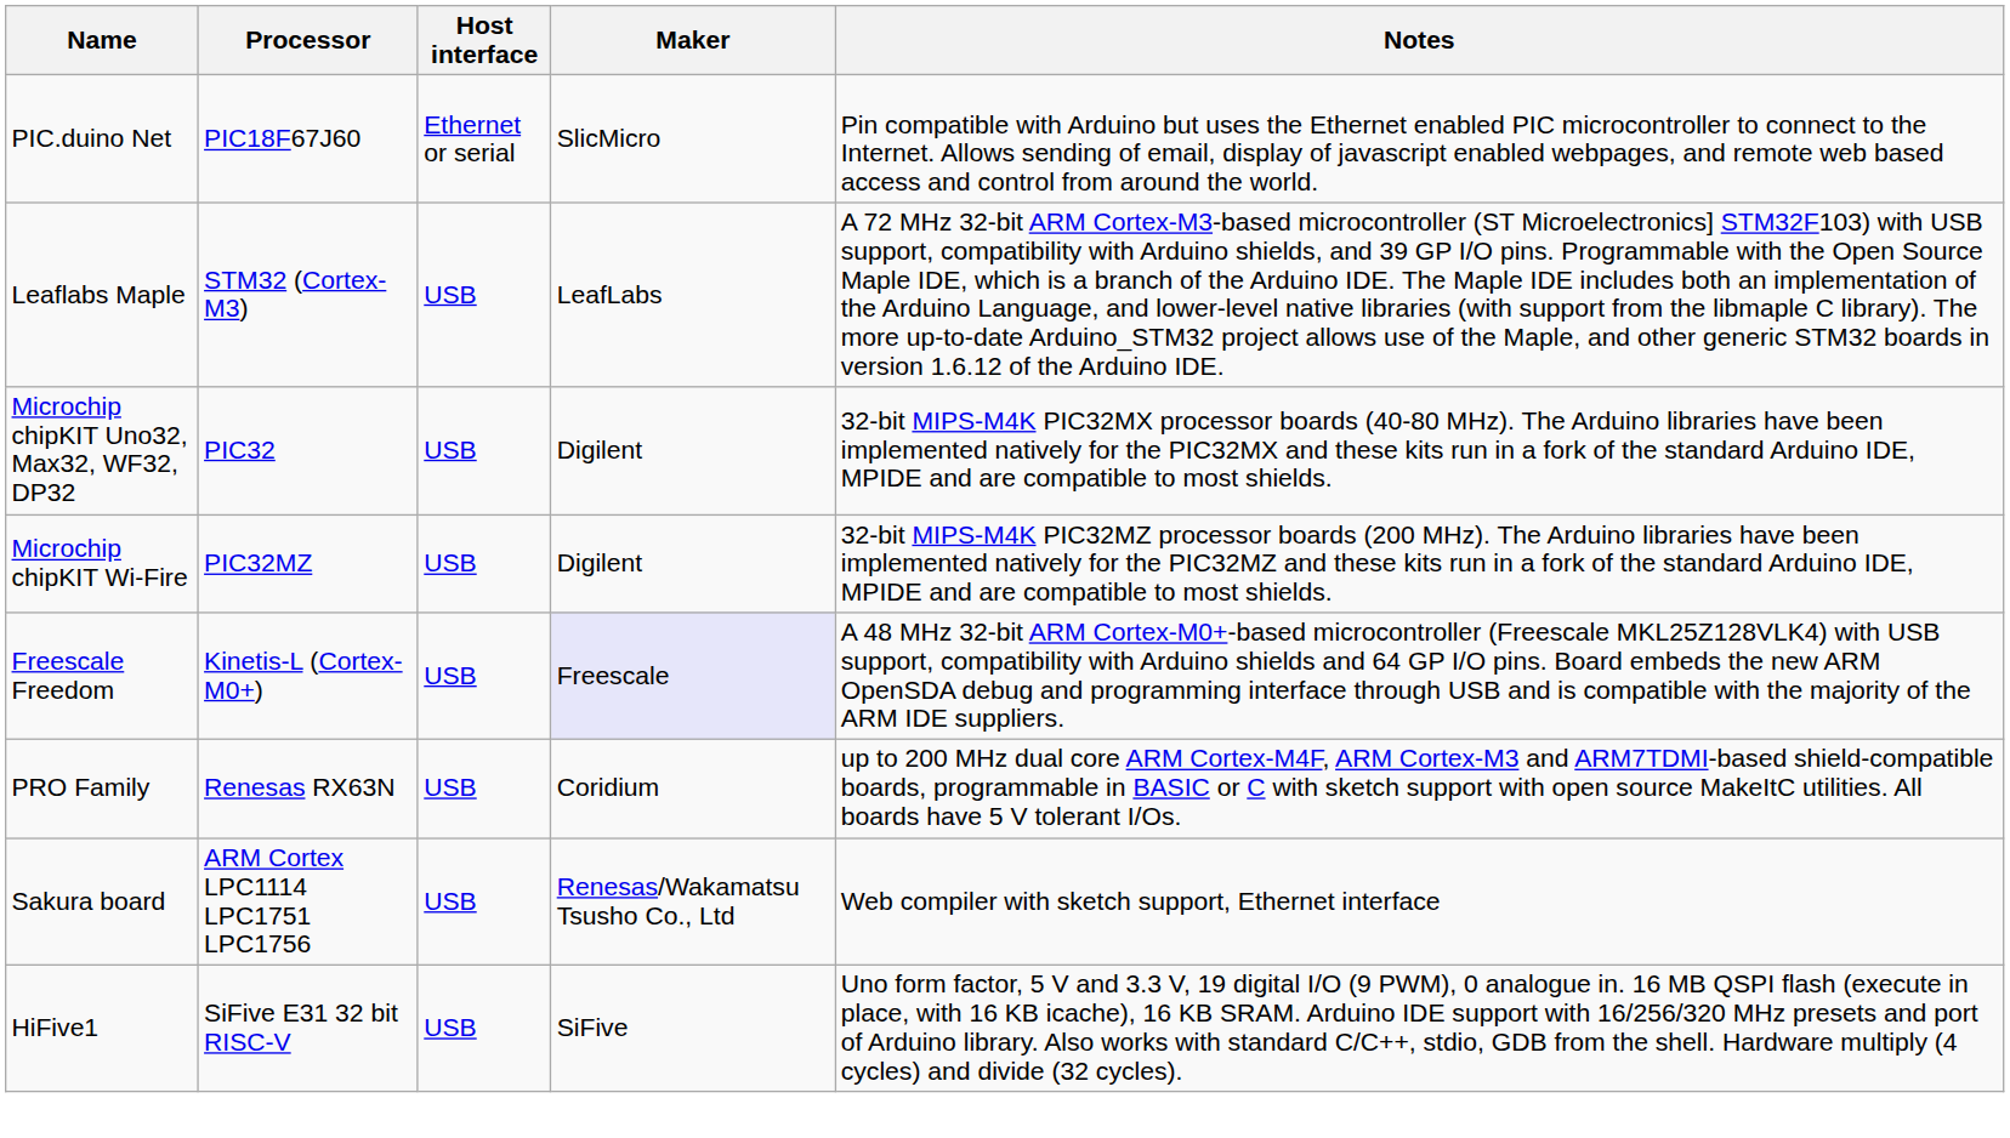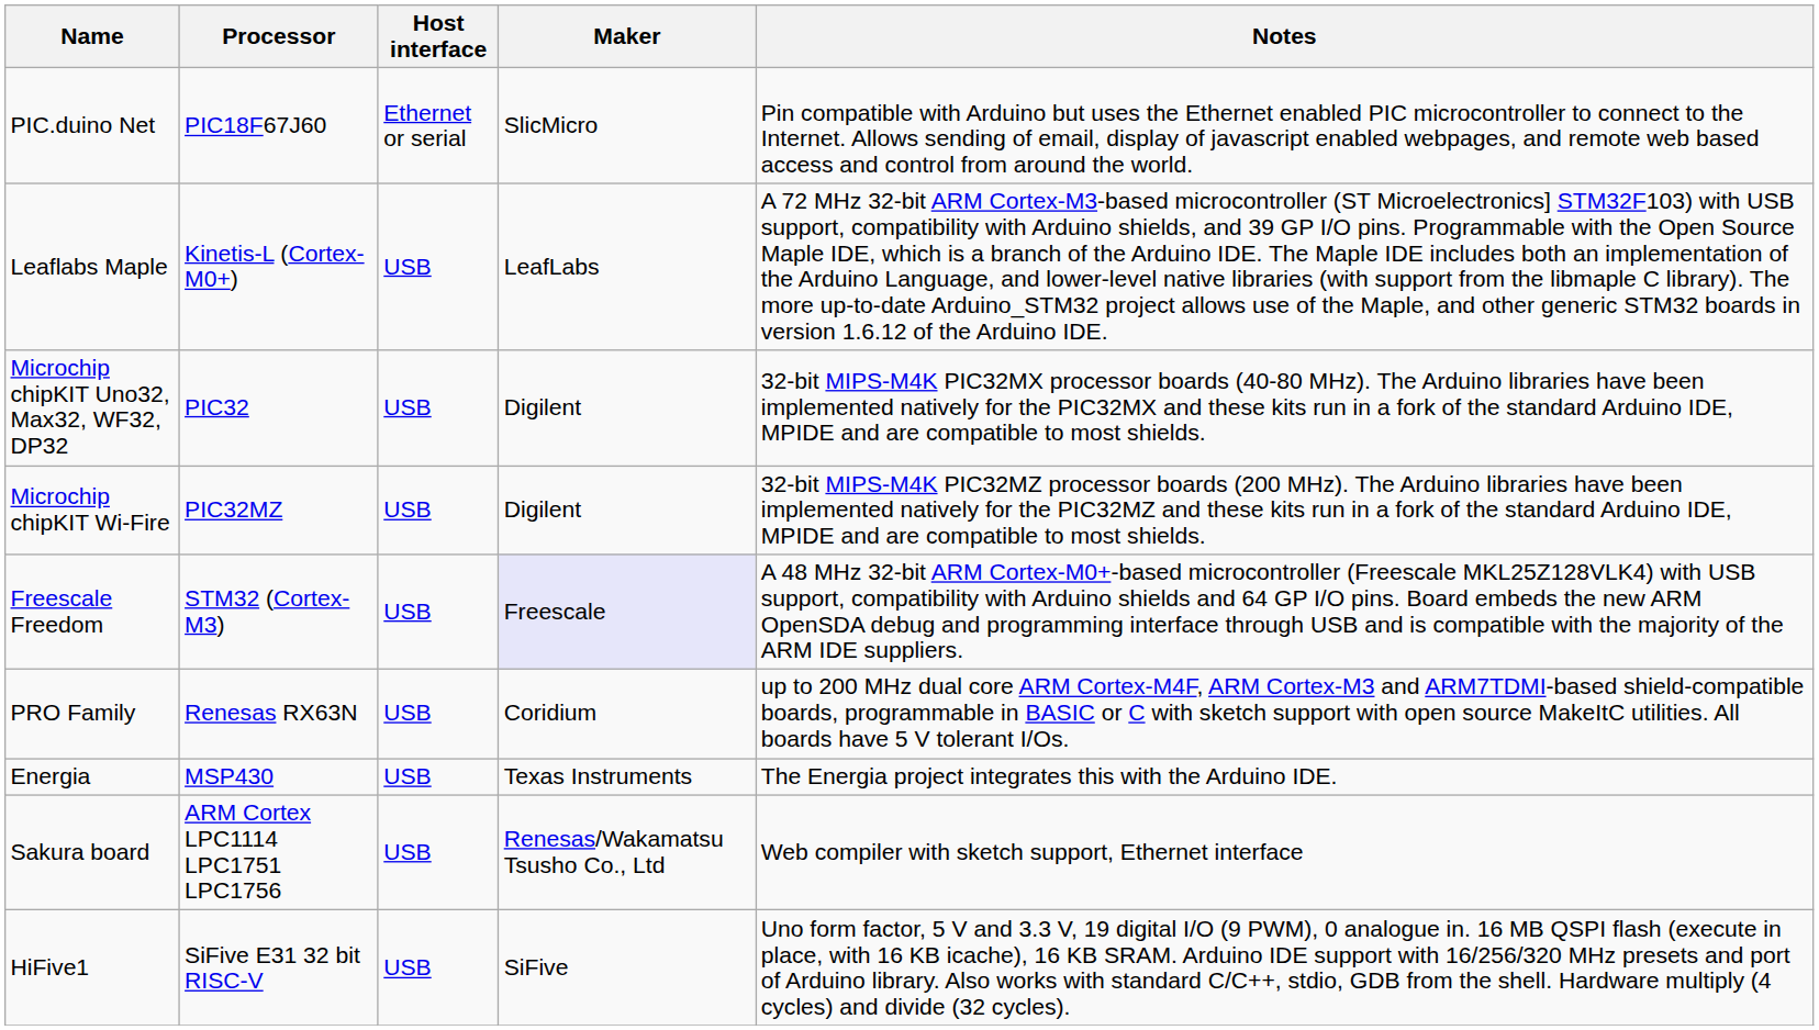 <table class="wikitable sortable">
 <tr>
 <th>Name</th>
 <th>Processor</th>
 <th>Host interface</th>
 <th>Maker</th>
 <th>Notes</th>
 </tr>
 <tr>
 <td>PIC.duino Net</td>
 <td><a href='#'>PIC18F</a>67J60</td>
 <td><a href='#'>Ethernet</a> or serial</td>
 <td>SlicMicro</td>
 <td><br>Pin compatible with Arduino but uses the Ethernet enabled PIC microcontroller to connect to the Internet.  Allows sending of email, display of javascript enabled webpages, and remote web based access and control from around the world.</td>
 </tr>
 <tr>
 <td>Leaflabs Maple</td>
-<td><a href='#'>STM32</a> (<a href='#'>Cortex-M3</a>)</td>
+<td><a href='#'>Kinetis-L</a> (<a href='#'>Cortex-M0+</a>)</td>
 <td><a href='#'>USB</a></td>
 <td>LeafLabs</td>
 <td> A 72 MHz 32-bit <a href='#'>ARM Cortex-M3</a>-based microcontroller (ST Microelectronics] <a href='#'>STM32F</a>103) with USB support, compatibility with Arduino shields, and 39 GP I/O pins. Programmable with the Open Source Maple IDE, which is a branch of the Arduino IDE. The Maple IDE includes both an implementation of the Arduino Language, and lower-level native libraries (with support from the libmaple C library). The more up-to-date Arduino_STM32 project allows use of the Maple, and other generic STM32 boards in version 1.6.12 of the Arduino IDE.</td>
 </tr>
 <tr>
 <td><a href='#'>Microchip</a> chipKIT Uno32, Max32, WF32, DP32</td>
 <td><a href='#'>PIC32</a></td>
 <td><a href='#'>USB</a></td>
 <td>Digilent</td>
 <td>32-bit <a href='#'>MIPS-M4K</a> PIC32MX processor boards (40-80 MHz). The Arduino libraries have been implemented natively for the PIC32MX and these kits run in a fork of the standard Arduino IDE, MPIDE and are compatible to most shields.</td>
 </tr>
 <tr>
 <td><a href='#'>Microchip</a> chipKIT Wi-Fire</td>
 <td><a href='#'>PIC32MZ</a></td>
 <td><a href='#'>USB</a></td>
 <td>Digilent</td>
 <td>32-bit <a href='#'>MIPS-M4K</a> PIC32MZ processor boards (200 MHz). The Arduino libraries have been implemented natively for the PIC32MZ and these kits run in a fork of the standard Arduino IDE, MPIDE and are compatible to most shields.</td>
 </tr>
 <tr>
 <td><a href='#'>Freescale</a> Freedom</td>
-<td><a href='#'>Kinetis-L</a> (<a href='#'>Cortex-M0+</a>)</td>
+<td><a href='#'>STM32</a> (<a href='#'>Cortex-M3</a>)</td>
 <td><a href='#'>USB</a></td>
 <td style="background: lavender;">Freescale</td>
 <td>A 48 MHz 32-bit <a href='#'>ARM Cortex-M0+</a>-based microcontroller (Freescale MKL25Z128VLK4) with USB support, compatibility with Arduino shields and 64 GP I/O pins. Board embeds the new ARM OpenSDA debug and programming interface through USB and is compatible with the majority of the ARM IDE suppliers.</td>
 </tr>
 <tr>
 <td>PRO Family</td>
 <td><a href='#'>Renesas</a> RX63N</td>
 <td><a href='#'>USB</a></td>
 <td>Coridium</td>
 <td>up to 200 MHz dual core <a href='#'>ARM Cortex-M4F</a>, <a href='#'>ARM Cortex-M3</a> and <a href='#'>ARM7TDMI</a>-based shield-compatible boards, programmable in <a href='#'>BASIC</a> or <a href='#'>C</a> with sketch support with open source MakeItC utilities. All boards have 5 V tolerant I/Os.</td>
+</tr>
+<tr>
+<td>Energia</td>
+<td><a href='#'>MSP430</a></td>
+<td><a href='#'>USB</a></td>
+<td>Texas Instruments</td>
+<td>The Energia project integrates this with the Arduino IDE.</td>
 </tr>
 <tr>
 <td>Sakura board</td>
 <td><a href='#'>ARM Cortex</a> LPC1114 LPC1751 LPC1756</td>
 <td><a href='#'>USB</a></td>
 <td><a href='#'>Renesas</a>/Wakamatsu Tsusho Co., Ltd</td>
 <td>Web compiler with sketch support, Ethernet interface</td>
 </tr>
 <tr>
 <td>HiFive1</td>
 <td>SiFive E31 32 bit <a href='#'>RISC-V</a></td>
 <td><a href='#'>USB</a></td>
 <td>SiFive</td>
 <td>Uno form factor, 5 V and 3.3 V, 19 digital I/O (9 PWM), 0 analogue in. 16 MB QSPI flash (execute in place, with 16 KB icache), 16 KB SRAM. Arduino IDE support with 16/256/320 MHz presets and port of Arduino library. Also works with standard C/C++, stdio, GDB from the shell. Hardware multiply (4 cycles) and divide (32 cycles).</td>
 </tr>
 </table>
